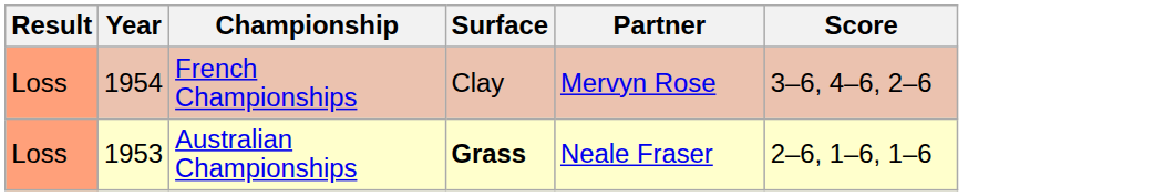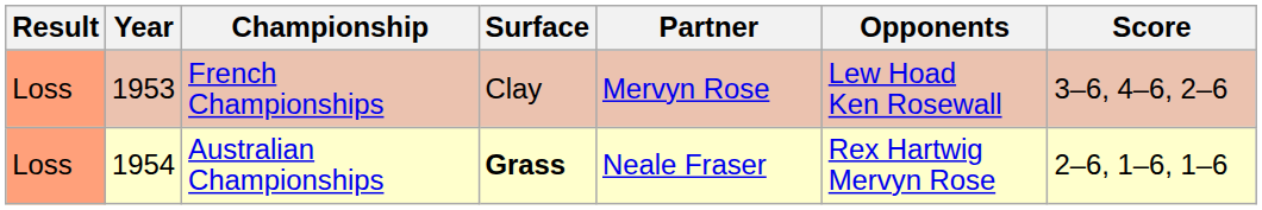 <table class="sortable wikitable">
 <tr>
 <th style="width:40px">Result</th>
 <th style="width:30px">Year</th>
 <th style="width:160px">Championship</th>
 <th style="width:50px">Surface</th>
 <th style="width:120px">Partner</th>
+<th style="width:120px">Opponents</th>
 <th style="width:110px" class="unsortable">Score</th>
 </tr>
 <tr style="background:#ebc2af">
 <td style="background:#FFA07A">Loss</td>
-<td>1954</td>
+<td>1953</td>
 <td><a href='#'>French Championships</a></td>
 <td>Clay</td>
 <td> <a href='#'>Mervyn Rose</a></td>
+<td> <a href='#'>Lew Hoad</a> <br>  <a href='#'>Ken Rosewall</a></td>
 <td>3–6, 4–6, 2–6</td>
 </tr>
 <tr style="background:#ffc;">
 <td style="background:#ffa07a;">Loss</td>
-<td>1953</td>
+<td>1954</td>
 <td><a href='#'>Australian Championships</a></td>
 <td><strong>Grass</strong></td>
 <td> <a href='#'>Neale Fraser</a></td>
+<td> <a href='#'>Rex Hartwig</a> <br>  <a href='#'>Mervyn Rose</a></td>
 <td>2–6, 1–6, 1–6</td>
 </tr>
 </table>
